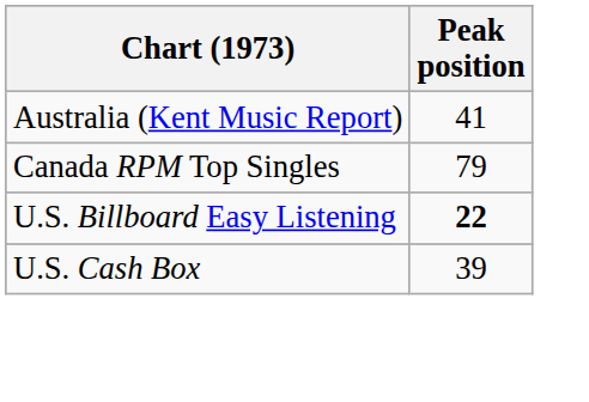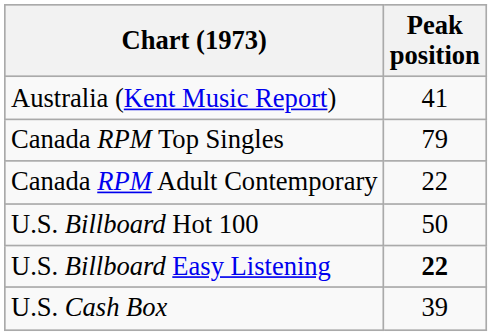 <table class="wikitable sortable">
 <tr>
 <th align="left">Chart (1973)</th>
 <th align="left">Peak<br>position</th>
 </tr>
 <tr>
 <td>Australia (<a href='#'>Kent Music Report</a>)</td>
 <td style="text-align:center;">41</td>
 </tr>
 <tr>
 <td>Canada <em>RPM</em> Top Singles</td>
 <td style="text-align:center;">79</td>
 </tr>
 <tr>
+<td>Canada <em><a href='#'>RPM</a></em> Adult Contemporary</td>
+<td style="text-align:center;">22</td>
+</tr>
+<tr>
+<td>U.S. <em>Billboard</em> Hot 100</td>
+<td style="text-align:center;">50</td>
+</tr>
+<tr>
 <td>U.S. <em>Billboard</em> <a href='#'>Easy Listening</a></td>
 <td align="center"><strong>22</strong></td>
 </tr>
 <tr>
 <td align="left">U.S. <em>Cash Box</em></td>
 <td style="text-align:center;">39</td>
 </tr>
 </table>
